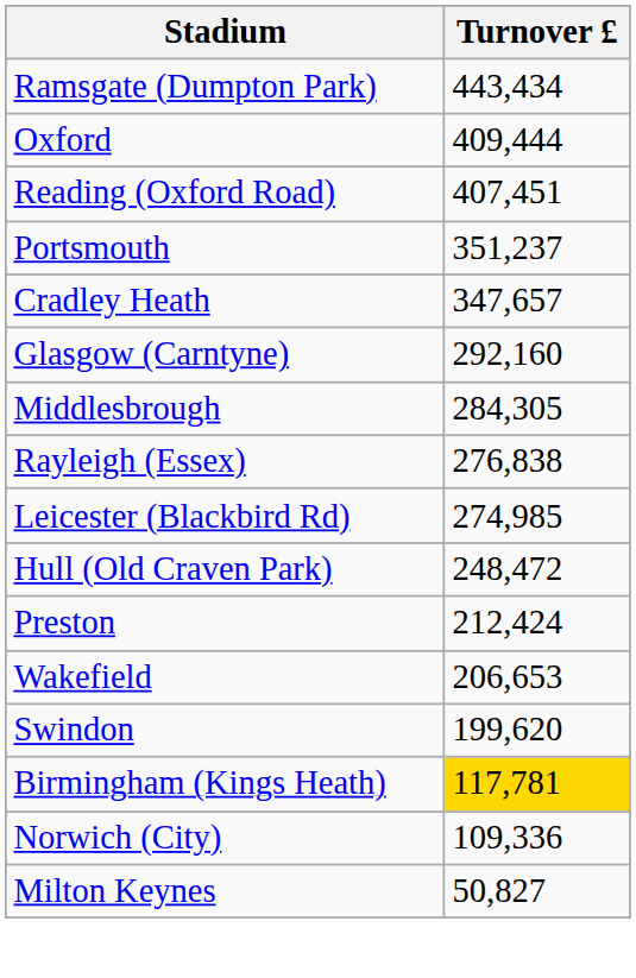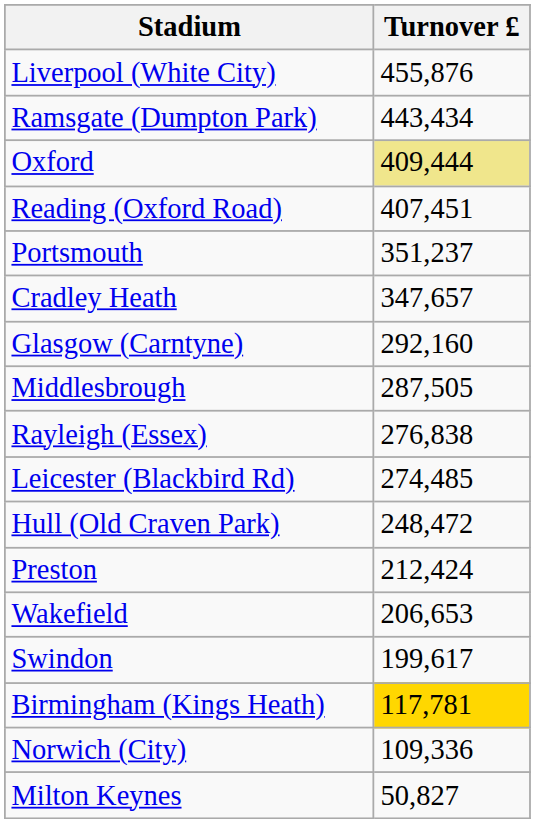 <table class="wikitable">
 <tr>
 <th width=200>Stadium</th>
 <th width=80>Turnover £</th>
+</tr>
+<tr>
+<td><a href='#'>Liverpool (White City)</a></td>
+<td>455,876</td>
 </tr>
 <tr>
 <td><a href='#'>Ramsgate (Dumpton Park)</a></td>
 <td>443,434</td>
 </tr>
 <tr>
 <td><a href='#'>Oxford</a></td>
-<td>409,444</td>
+<td style="background: khaki;">409,444</td>
 </tr>
 <tr>
 <td><a href='#'>Reading (Oxford Road)</a></td>
 <td>407,451</td>
 </tr>
 <tr>
 <td><a href='#'>Portsmouth</a></td>
 <td>351,237</td>
 </tr>
 <tr>
 <td><a href='#'>Cradley Heath</a></td>
 <td>347,657</td>
 </tr>
 <tr>
 <td><a href='#'>Glasgow (Carntyne)</a></td>
 <td>292,160</td>
 </tr>
 <tr>
 <td><a href='#'>Middlesbrough</a></td>
-<td>284,305</td>
+<td>287,505</td>
 </tr>
 <tr>
 <td><a href='#'>Rayleigh (Essex)</a></td>
 <td>276,838</td>
 </tr>
 <tr>
 <td><a href='#'>Leicester (Blackbird Rd)</a></td>
-<td>274,985</td>
+<td>274,485</td>
 </tr>
 <tr>
 <td><a href='#'>Hull (Old Craven Park)</a></td>
 <td>248,472</td>
 </tr>
 <tr>
 <td><a href='#'>Preston</a></td>
 <td>212,424</td>
 </tr>
 <tr>
 <td><a href='#'>Wakefield</a></td>
 <td>206,653</td>
 </tr>
 <tr>
 <td><a href='#'>Swindon</a></td>
-<td>199,620</td>
+<td>199,617</td>
 </tr>
 <tr>
 <td><a href='#'>Birmingham (Kings Heath)</a></td>
 <td style="background: gold;">117,781</td>
 </tr>
 <tr>
 <td><a href='#'>Norwich (City)</a></td>
 <td>109,336</td>
 </tr>
 <tr>
 <td><a href='#'>Milton Keynes</a></td>
 <td>50,827</td>
 </tr>
 </table>
